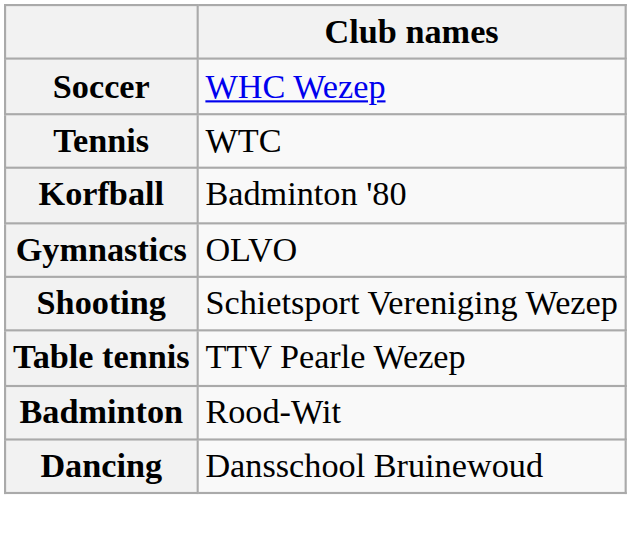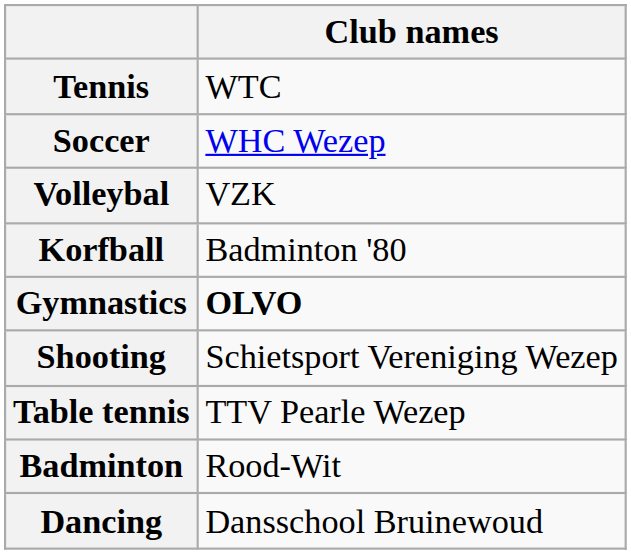 <table class="wikitable">
 <tr>
 <th></th>
 <th>Club names</th>
 </tr>
 <tr>
+<th>Tennis</th>
+<td>WTC</td>
+</tr>
+<tr>
 <th>Soccer</th>
 <td><a href='#'>WHC Wezep</a></td>
 </tr>
 <tr>
-<th>Tennis</th>
-<td>WTC</td>
+<th>Volleybal</th>
+<td>VZK</td>
 </tr>
 <tr>
 <th>Korfball</th>
 <td>Badminton '80</td>
 </tr>
 <tr>
 <th>Gymnastics</th>
-<td>OLVO</td>
+<td><strong>OLVO</strong></td>
 </tr>
 <tr>
 <th>Shooting</th>
 <td>Schietsport Vereniging Wezep</td>
 </tr>
 <tr>
 <th>Table tennis</th>
 <td>TTV Pearle Wezep</td>
 </tr>
 <tr>
 <th>Badminton</th>
 <td>Rood-Wit</td>
 </tr>
 <tr>
 <th>Dancing</th>
 <td>Dansschool Bruinewoud</td>
 </tr>
 </table>
